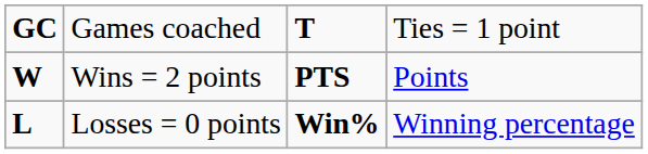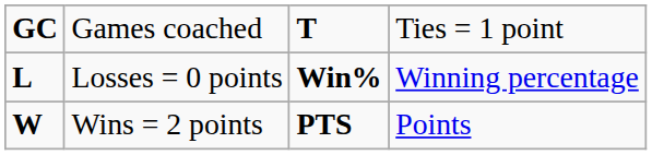 <table class="wikitable">
 <tr>
 <td><strong>GC</strong></td>
 <td>Games coached</td>
 <td><strong>T</strong></td>
 <td>Ties = 1 point</td>
 </tr>
 <tr>
+<td><strong>L</strong></td>
+<td>Losses = 0 points</td>
+<td><strong>Win%</strong></td>
+<td><a href='#'>Winning percentage</a></td>
+</tr>
+<tr>
 <td><strong>W</strong></td>
 <td>Wins = 2 points</td>
 <td><strong>PTS</strong></td>
 <td><a href='#'>Points</a></td>
 </tr>
-<tr>
-<td><strong>L</strong></td>
-<td>Losses = 0 points</td>
-<td><strong>Win%</strong></td>
-<td><a href='#'>Winning percentage</a></td>
-</tr>
 </table>
